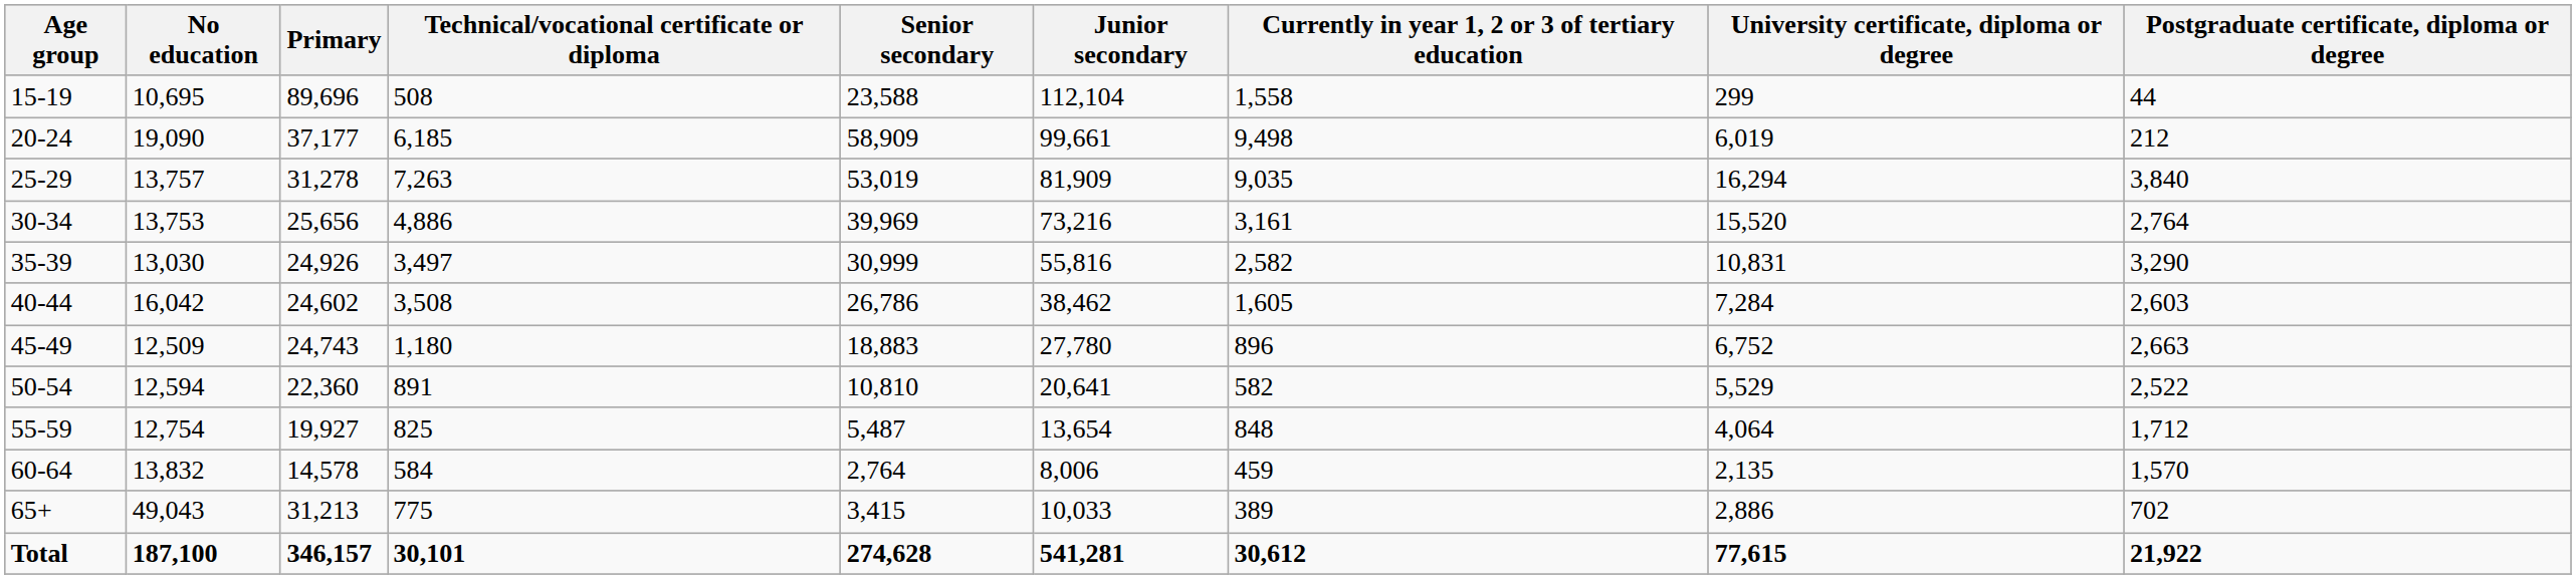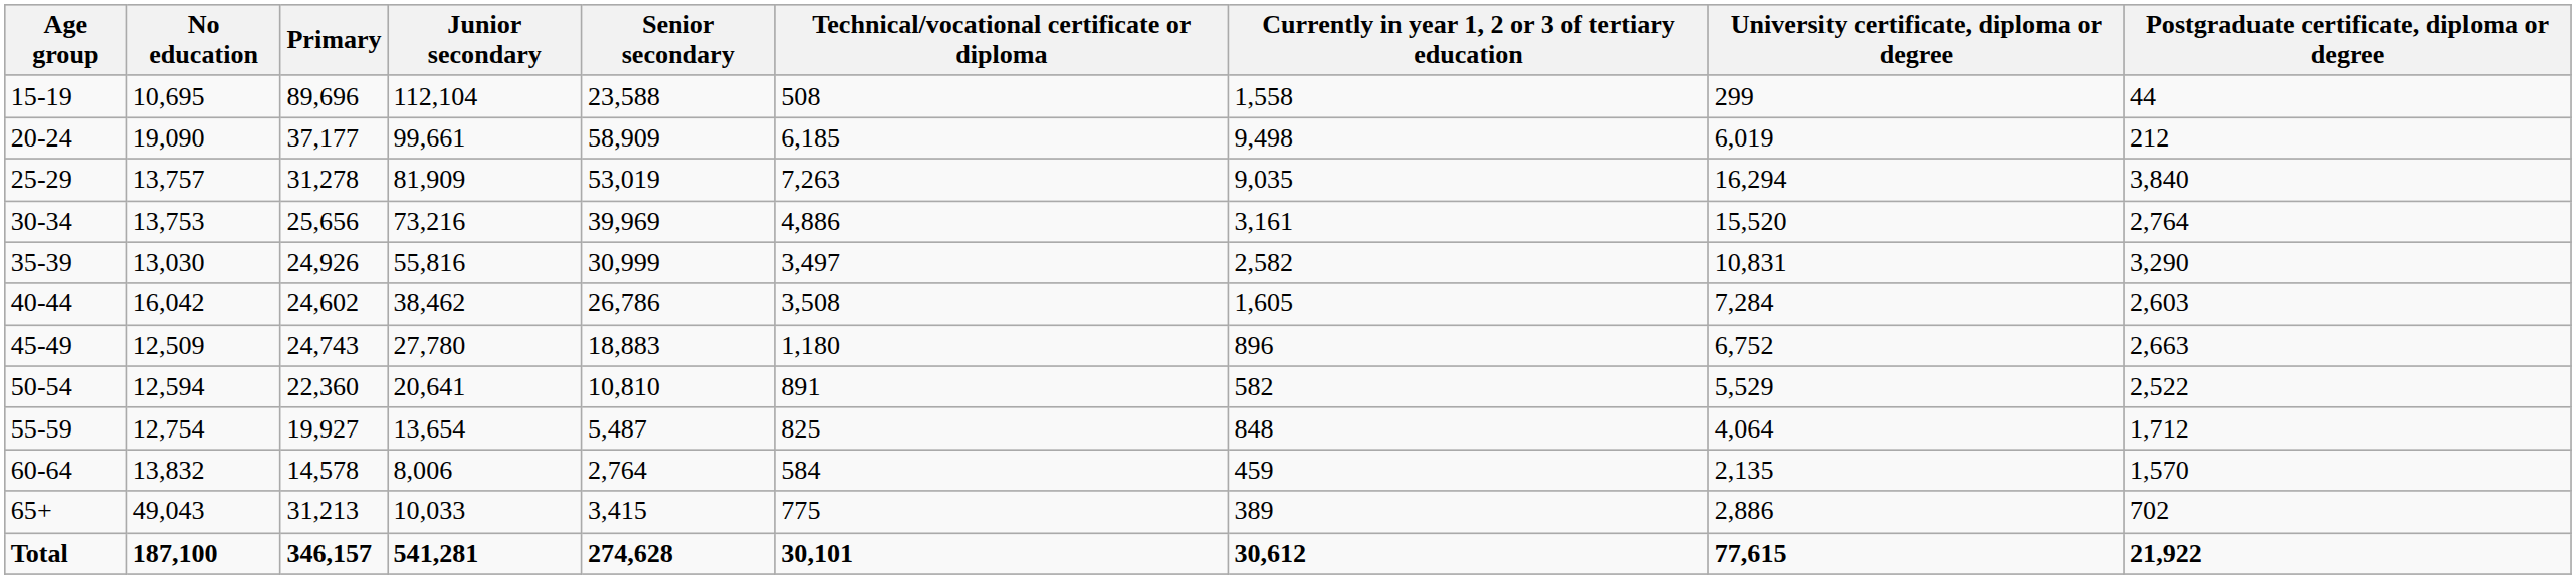 <table class="wikitable">
 <tr>
 <th>Age group</th>
 <th>No education</th>
 <th>Primary</th>
+<th>Junior secondary</th>
+<th>Senior secondary</th>
 <th>Technical/vocational certificate or diploma</th>
-<th>Senior secondary</th>
-<th>Junior secondary</th>
 <th>Currently in year 1, 2 or 3 of tertiary education</th>
 <th>University certificate, diploma or degree</th>
 <th>Postgraduate certificate, diploma or degree</th>
 </tr>
 <tr>
 <td>15-19</td>
 <td>10,695</td>
 <td>89,696</td>
+<td>112,104</td>
+<td>23,588</td>
 <td>508</td>
-<td>23,588</td>
-<td>112,104</td>
 <td>1,558</td>
 <td>299</td>
 <td>44</td>
 </tr>
 <tr>
 <td>20-24</td>
 <td>19,090</td>
 <td>37,177</td>
+<td>99,661</td>
+<td>58,909</td>
 <td>6,185</td>
-<td>58,909</td>
-<td>99,661</td>
 <td>9,498</td>
 <td>6,019</td>
 <td>212</td>
 </tr>
 <tr>
 <td>25-29</td>
 <td>13,757</td>
 <td>31,278</td>
+<td>81,909</td>
+<td>53,019</td>
 <td>7,263</td>
-<td>53,019</td>
-<td>81,909</td>
 <td>9,035</td>
 <td>16,294</td>
 <td>3,840</td>
 </tr>
 <tr>
 <td>30-34</td>
 <td>13,753</td>
 <td>25,656</td>
+<td>73,216</td>
+<td>39,969</td>
 <td>4,886</td>
-<td>39,969</td>
-<td>73,216</td>
 <td>3,161</td>
 <td>15,520</td>
 <td>2,764</td>
 </tr>
 <tr>
 <td>35-39</td>
 <td>13,030</td>
 <td>24,926</td>
+<td>55,816</td>
+<td>30,999</td>
 <td>3,497</td>
-<td>30,999</td>
-<td>55,816</td>
 <td>2,582</td>
 <td>10,831</td>
 <td>3,290</td>
 </tr>
 <tr>
 <td>40-44</td>
 <td>16,042</td>
 <td>24,602</td>
+<td>38,462</td>
+<td>26,786</td>
 <td>3,508</td>
-<td>26,786</td>
-<td>38,462</td>
 <td>1,605</td>
 <td>7,284</td>
 <td>2,603</td>
 </tr>
 <tr>
 <td>45-49</td>
 <td>12,509</td>
 <td>24,743</td>
+<td>27,780</td>
+<td>18,883</td>
 <td>1,180</td>
-<td>18,883</td>
-<td>27,780</td>
 <td>896</td>
 <td>6,752</td>
 <td>2,663</td>
 </tr>
 <tr>
 <td>50-54</td>
 <td>12,594</td>
 <td>22,360</td>
+<td>20,641</td>
+<td>10,810</td>
 <td>891</td>
-<td>10,810</td>
-<td>20,641</td>
 <td>582</td>
 <td>5,529</td>
 <td>2,522</td>
 </tr>
 <tr>
 <td>55-59</td>
 <td>12,754</td>
 <td>19,927</td>
+<td>13,654</td>
+<td>5,487</td>
 <td>825</td>
-<td>5,487</td>
-<td>13,654</td>
 <td>848</td>
 <td>4,064</td>
 <td>1,712</td>
 </tr>
 <tr>
 <td>60-64</td>
 <td>13,832</td>
 <td>14,578</td>
+<td>8,006</td>
+<td>2,764</td>
 <td>584</td>
-<td>2,764</td>
-<td>8,006</td>
 <td>459</td>
 <td>2,135</td>
 <td>1,570</td>
 </tr>
 <tr>
 <td>65+</td>
 <td>49,043</td>
 <td>31,213</td>
+<td>10,033</td>
+<td>3,415</td>
 <td>775</td>
-<td>3,415</td>
-<td>10,033</td>
 <td>389</td>
 <td>2,886</td>
 <td>702</td>
 </tr>
 <tr>
 <td><strong>Total</strong></td>
 <td><strong>187,100</strong></td>
 <td><strong>346,157</strong></td>
+<td><strong>541,281</strong></td>
+<td><strong>274,628</strong></td>
 <td><strong>30,101</strong></td>
-<td><strong>274,628</strong></td>
-<td><strong>541,281</strong></td>
 <td><strong>30,612</strong></td>
 <td><strong>77,615</strong></td>
 <td><strong>21,922</strong></td>
 </tr>
 </table>
